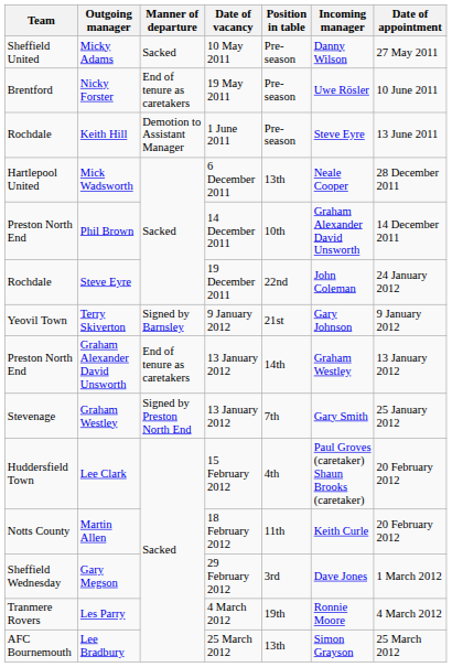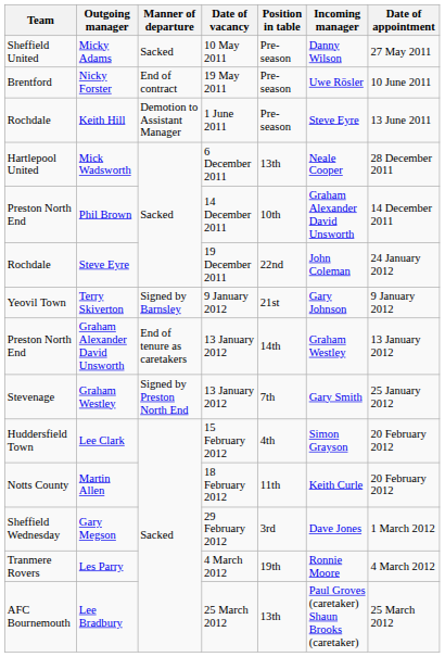 <table class="wikitable">
 <tr>
 <th>Team</th>
 <th>Outgoing manager</th>
 <th>Manner of departure</th>
 <th>Date of vacancy</th>
 <th>Position in table</th>
 <th>Incoming manager</th>
 <th>Date of appointment</th>
 </tr>
 <tr>
 <td>Sheffield United</td>
 <td> <a href='#'>Micky Adams</a></td>
 <td>Sacked</td>
 <td>10 May 2011</td>
 <td>Pre-season</td>
 <td> <a href='#'>Danny Wilson</a></td>
 <td>27 May 2011</td>
 </tr>
 <tr>
 <td>Brentford</td>
 <td> <a href='#'>Nicky Forster</a></td>
-<td>End of tenure as caretakers</td>
+<td>End of contract</td>
 <td>19 May 2011</td>
 <td>Pre-season</td>
 <td> <a href='#'>Uwe Rösler</a></td>
 <td>10 June 2011</td>
 </tr>
 <tr>
 <td>Rochdale</td>
 <td> <a href='#'>Keith Hill</a></td>
 <td>Demotion to Assistant Manager</td>
 <td>1 June 2011</td>
 <td>Pre-season</td>
 <td> <a href='#'>Steve Eyre</a></td>
 <td>13 June 2011</td>
 </tr>
 <tr>
 <td>Hartlepool United</td>
 <td> <a href='#'>Mick Wadsworth</a></td>
 <td rowspan="3">Sacked</td>
 <td>6 December 2011</td>
 <td>13th</td>
 <td> <a href='#'>Neale Cooper</a></td>
 <td>28 December 2011</td>
 </tr>
 <tr>
 <td>Preston North End</td>
 <td> <a href='#'>Phil Brown</a></td>
 <td>14 December 2011</td>
 <td>10th</td>
 <td> <a href='#'>Graham Alexander</a><br> <a href='#'>David Unsworth</a></td>
 <td>14 December 2011</td>
 </tr>
 <tr>
 <td>Rochdale</td>
 <td> <a href='#'>Steve Eyre</a></td>
 <td>19 December 2011</td>
 <td>22nd</td>
 <td> <a href='#'>John Coleman</a></td>
 <td>24 January 2012</td>
 </tr>
 <tr>
 <td>Yeovil Town</td>
 <td> <a href='#'>Terry Skiverton</a></td>
 <td>Signed by <a href='#'>Barnsley</a></td>
 <td>9 January 2012</td>
 <td>21st</td>
 <td> <a href='#'>Gary Johnson</a></td>
 <td>9 January 2012</td>
 </tr>
 <tr>
 <td>Preston North End</td>
 <td> <a href='#'>Graham Alexander</a><br> <a href='#'>David Unsworth</a></td>
 <td>End of tenure as caretakers</td>
 <td>13 January 2012</td>
 <td>14th</td>
 <td> <a href='#'>Graham Westley</a></td>
 <td>13 January 2012</td>
 </tr>
 <tr>
 <td>Stevenage</td>
 <td> <a href='#'>Graham Westley</a></td>
 <td>Signed by <a href='#'>Preston North End</a></td>
 <td>13 January 2012</td>
 <td>7th</td>
 <td> <a href='#'>Gary Smith</a></td>
 <td>25 January 2012</td>
 </tr>
 <tr>
 <td>Huddersfield Town</td>
 <td> <a href='#'>Lee Clark</a></td>
 <td rowspan="5">Sacked</td>
 <td>15 February 2012</td>
 <td>4th</td>
-<td> <a href='#'>Paul Groves</a> (caretaker)<br> <a href='#'>Shaun Brooks</a> (caretaker)</td>
+<td> <a href='#'>Simon Grayson</a></td>
 <td>20 February 2012</td>
 </tr>
 <tr>
 <td>Notts County</td>
 <td> <a href='#'>Martin Allen</a></td>
 <td>18 February 2012</td>
 <td>11th</td>
 <td> <a href='#'>Keith Curle</a></td>
 <td>20 February 2012</td>
 </tr>
 <tr>
 <td>Sheffield Wednesday</td>
 <td> <a href='#'>Gary Megson</a></td>
 <td>29 February 2012</td>
 <td>3rd</td>
 <td> <a href='#'>Dave Jones</a></td>
 <td>1 March 2012</td>
 </tr>
 <tr>
 <td>Tranmere Rovers</td>
 <td> <a href='#'>Les Parry</a></td>
 <td>4 March 2012</td>
 <td>19th</td>
 <td> <a href='#'>Ronnie Moore</a></td>
 <td>4 March 2012</td>
 </tr>
 <tr>
 <td>AFC Bournemouth</td>
 <td> <a href='#'>Lee Bradbury</a></td>
 <td>25 March 2012</td>
 <td>13th</td>
-<td> <a href='#'>Simon Grayson</a></td>
+<td> <a href='#'>Paul Groves</a> (caretaker)<br> <a href='#'>Shaun Brooks</a> (caretaker)</td>
 <td>25 March 2012</td>
 </tr>
 </table>
